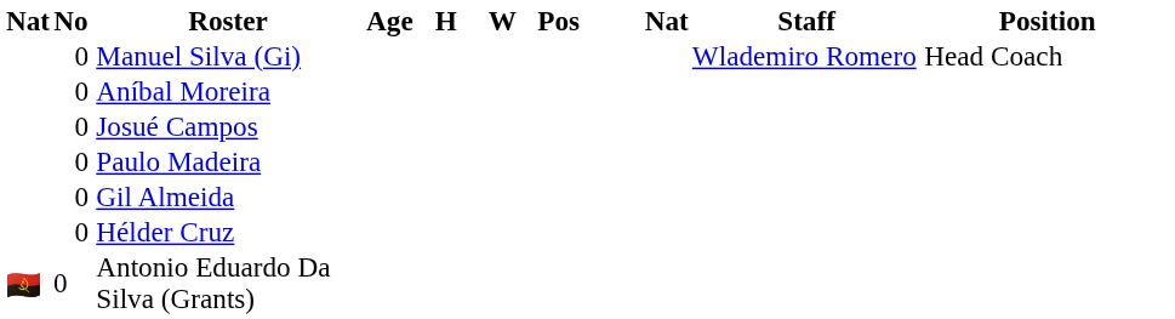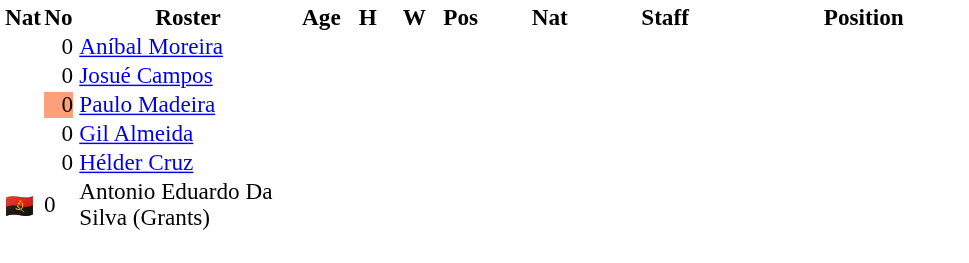 <table border="0" cellpadding="0">
 <tr>
 <th scope="col" width="25px" align="centre" style="background:#ffffff; color: black">Nat</th>
 <th scope="col" width="20px" align="centre" style="background:#ffffff; color: black">No</th>
 <th scope="col" width="0.3px" align="centre" style="background:0;"></th>
 <th scope="col" width="150px" align="centre" style="background:#ffffff; color: black">Roster</th>
 <th scope="col" width="30px" align="centre" style="background:#ffffff; color: black">Age</th>
 <th scope="col" width="30px" align="centre" style="background:#ffffff; color: black">H</th>
 <th scope="col" width="30px" align="centre" style="background:#ffffff; color: black">W</th>
 <th scope="col" width="30px" align="centre" style="background:#ffffff; color: black">Pos</th>
 <th scope="col" width="30px" align="centre" style="background:0;"></th>
 <th scope="col" width="25px" align="centre" style="background:#ffffff; color: black">Nat</th>
 <th scope="col" width="130px" align="centre" style="background:#ffffff; color: black">Staff</th>
 <th scope="col" width="140px" align="centre" style="background:#ffffff; color: black">Position</th>
-</tr>
-<tr>
-<td align="right"></td>
-<td align="right">0</td>
-<td></td>
-<td><a href='#'>Manuel Silva (Gi)</a></td>
-<td align=center></td>
-<td></td>
-<td></td>
-<td></td>
-<td></td>
-<td align="right"></td>
-<td><a href='#'>Wlademiro Romero</a></td>
-<td>Head Coach</td>
 </tr>
 <tr>
 <td align="right"></td>
 <td align="right">0</td>
 <td></td>
 <td><a href='#'>Aníbal Moreira</a></td>
 <td></td>
 <td></td>
 <td></td>
 <td></td>
 </tr>
 <tr>
 <td align="right"></td>
 <td align="right">0</td>
 <td></td>
 <td><a href='#'>Josué Campos</a></td>
 <td></td>
 <td></td>
 <td></td>
 <td></td>
 </tr>
 <tr>
 <td align="right"></td>
-<td align="right">0</td>
+<td align="right" style="background: lightsalmon;">0</td>
 <td></td>
 <td><a href='#'>Paulo Madeira</a></td>
 <td></td>
 <td></td>
 <td></td>
 <td></td>
 </tr>
 <tr>
 <td align="right"></td>
 <td align="right">0</td>
 <td></td>
 <td><a href='#'>Gil Almeida</a></td>
 <td></td>
 <td></td>
 <td></td>
 <td></td>
 </tr>
 <tr>
 <td align="right"></td>
 <td align="right">0</td>
 <td></td>
 <td><a href='#'>Hélder Cruz</a></td>
 <td></td>
 <td></td>
 <td></td>
 <td></td>
 </tr>
 <tr>
 <td>🇦🇴<br></td>
 <td>0</td>
 <td></td>
 <td>Antonio Eduardo Da Silva (Grants)</td>
 <td></td>
 <td></td>
 <td></td>
 <td></td>
 </tr>
 <tr>
 </tr>
 </table>
